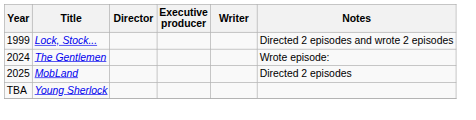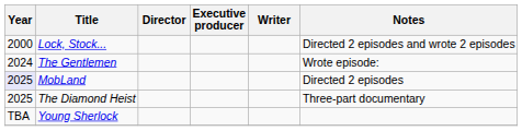 <table class="wikitable">
 <tr>
 <th>Year</th>
 <th>Title</th>
 <th width=65>Director</th>
 <th width=65>Executive producer</th>
 <th width=65>Writer</th>
 <th>Notes</th>
 </tr>
 <tr>
-<td>1999</td>
+<td>2000</td>
 <td><em><a href='#'>Lock, Stock...</a></em></td>
 <td></td>
 <td></td>
 <td></td>
 <td>Directed 2 episodes and wrote 2 episodes</td>
 </tr>
 <tr>
 <td>2024</td>
 <td><em><a href='#'>The Gentlemen</a></em></td>
 <td></td>
 <td></td>
 <td></td>
 <td>Wrote episode: </td>
 </tr>
 <tr>
-<td>2025</td>
+<td style="background: lavender;">2025</td>
 <td><em><a href='#'>MobLand</a></em></td>
 <td></td>
 <td></td>
 <td></td>
 <td>Directed 2 episodes</td>
+</tr>
+<tr>
+<td>2025</td>
+<td><em>The Diamond Heist</em></td>
+<td></td>
+<td></td>
+<td></td>
+<td>Three-part documentary</td>
 </tr>
 <tr>
 <td>TBA</td>
 <td><em><a href='#'>Young Sherlock</a></em></td>
 <td></td>
 <td></td>
 <td></td>
 <td></td>
 </tr>
 <tr>
 </tr>
 </table>
